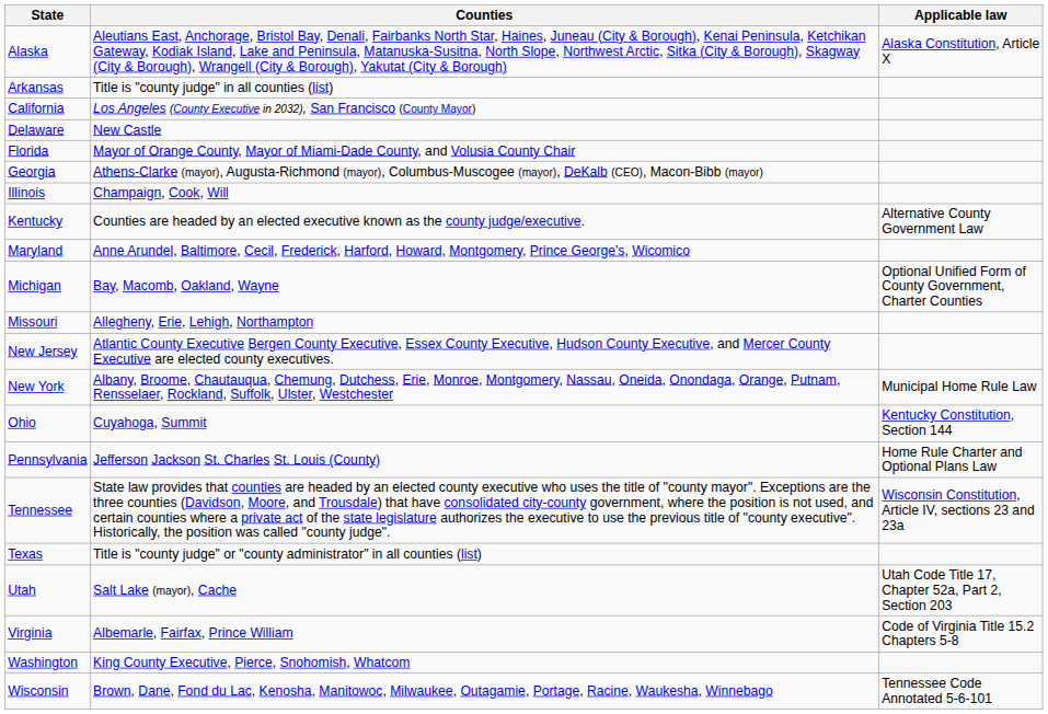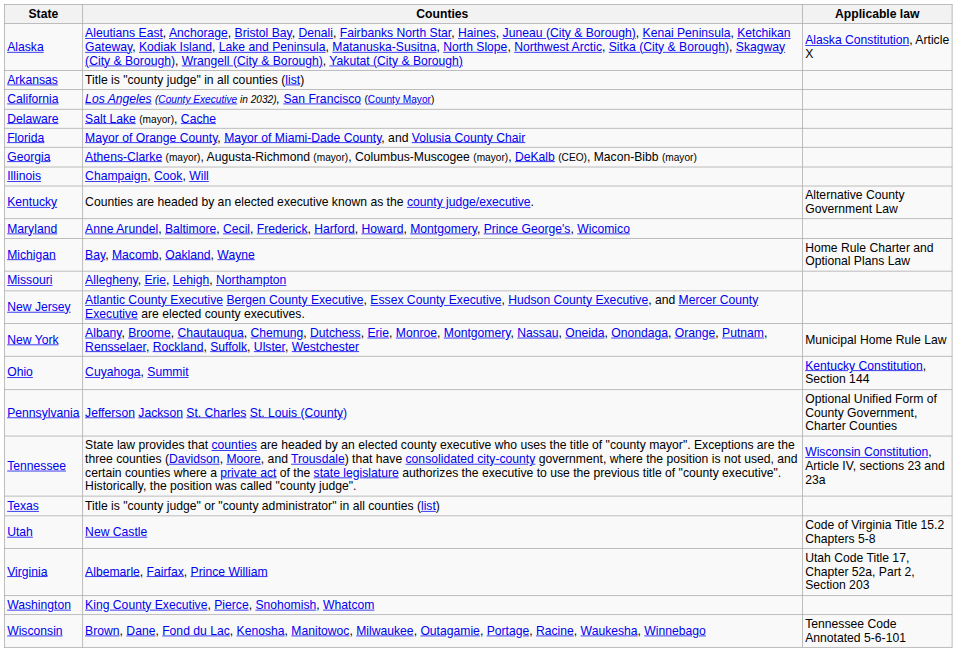 <table class="wikitable">
 <tr>
 <th>State</th>
 <th>Counties</th>
 <th>Applicable law</th>
 </tr>
 <tr>
 <td><a href='#'>Alaska</a></td>
 <td><a href='#'>Aleutians East</a>, <a href='#'>Anchorage</a>, <a href='#'>Bristol Bay</a>, <a href='#'>Denali</a>, <a href='#'>Fairbanks North Star</a>, <a href='#'>Haines</a>, <a href='#'>Juneau (City & Borough)</a>, <a href='#'>Kenai Peninsula</a>, <a href='#'>Ketchikan Gateway</a>, <a href='#'>Kodiak Island</a>, <a href='#'>Lake and Peninsula</a>, <a href='#'>Matanuska-Susitna</a>, <a href='#'>North Slope</a>, <a href='#'>Northwest Arctic</a>, <a href='#'>Sitka (City & Borough)</a>, <a href='#'>Skagway (City & Borough)</a>, <a href='#'>Wrangell (City & Borough)</a>, <a href='#'>Yakutat (City & Borough)</a></td>
 <td><a href='#'>Alaska Constitution</a>, Article X</td>
 </tr>
 <tr>
 <td><a href='#'>Arkansas</a></td>
 <td>Title is "county judge" in all counties (<a href='#'>list</a>)</td>
 <td></td>
 </tr>
 <tr>
 <td><a href='#'>California</a></td>
 <td><em><a href='#'>Los Angeles</a> <small>(<a href='#'>County Executive</a> in 2032)</small>,</em> <a href='#'>San Francisco</a> <small>(<a href='#'>County Mayor</a>)</small> </td>
 <td></td>
 </tr>
 <tr>
 <td><a href='#'>Delaware</a></td>
-<td><a href='#'>New Castle</a></td>
+<td><a href='#'>Salt Lake</a> <small>(mayor)</small>, <a href='#'>Cache</a></td>
 <td></td>
 </tr>
 <tr>
 <td><a href='#'>Florida</a></td>
 <td><a href='#'>Mayor of Orange County</a>, <a href='#'>Mayor of Miami-Dade County</a>, and <a href='#'>Volusia County Chair</a></td>
 <td></td>
 </tr>
 <tr>
 <td><a href='#'>Georgia</a></td>
 <td><a href='#'>Athens-Clarke</a> <small>(mayor)</small>, Augusta-Richmond <small>(mayor)</small>, Columbus-Muscogee <small>(mayor)</small>, <a href='#'>DeKalb</a> <small>(CEO)</small>, Macon-Bibb <small>(mayor)</small></td>
 <td></td>
 </tr>
 <tr>
 <td><a href='#'>Illinois</a></td>
 <td><a href='#'>Champaign</a>, <a href='#'>Cook</a>, <a href='#'>Will</a></td>
 <td></td>
 </tr>
 <tr>
 <td><a href='#'>Kentucky</a></td>
 <td>Counties are headed by an elected executive known as the <a href='#'>county judge/executive</a>.</td>
 <td>Alternative County Government Law</td>
 </tr>
 <tr>
 <td><a href='#'>Maryland</a></td>
 <td><a href='#'>Anne Arundel</a>, <a href='#'>Baltimore</a>, <a href='#'>Cecil</a>, <a href='#'>Frederick</a>, <a href='#'>Harford</a>, <a href='#'>Howard</a>, <a href='#'>Montgomery</a>, <a href='#'>Prince George's</a>, <a href='#'>Wicomico</a></td>
 <td></td>
 </tr>
 <tr>
 <td><a href='#'>Michigan</a></td>
 <td><a href='#'>Bay</a>, <a href='#'>Macomb</a>, <a href='#'>Oakland</a>, <a href='#'>Wayne</a></td>
-<td>Optional Unified Form of County Government, Charter Counties</td>
+<td>Home Rule Charter and Optional Plans Law </td>
 </tr>
 <tr>
 <td><a href='#'>Missouri</a></td>
 <td><a href='#'>Allegheny</a>, <a href='#'>Erie</a>, <a href='#'>Lehigh</a>, <a href='#'>Northampton</a></td>
 <td></td>
 </tr>
 <tr>
 <td><a href='#'>New Jersey</a></td>
 <td><a href='#'>Atlantic County Executive</a> <a href='#'>Bergen County Executive</a>, <a href='#'>Essex County Executive</a>, <a href='#'>Hudson County Executive</a>, and <a href='#'>Mercer County Executive</a> are elected county executives.</td>
 </tr>
 <tr>
 <td><a href='#'>New York</a></td>
 <td><a href='#'>Albany</a>, <a href='#'>Broome</a>, <a href='#'>Chautauqua</a>, <a href='#'>Chemung</a>, <a href='#'>Dutchess</a>, <a href='#'>Erie</a>, <a href='#'>Monroe</a>, <a href='#'>Montgomery</a>, <a href='#'>Nassau</a>, <a href='#'>Oneida</a>, <a href='#'>Onondaga</a>, <a href='#'>Orange</a>, <a href='#'>Putnam</a>, <a href='#'>Rensselaer</a>, <a href='#'>Rockland</a>, <a href='#'>Suffolk</a>, <a href='#'>Ulster</a>, <a href='#'>Westchester</a></td>
 <td>Municipal Home Rule Law</td>
 </tr>
 <tr>
 <td><a href='#'>Ohio</a></td>
 <td><a href='#'>Cuyahoga</a>, <a href='#'>Summit</a></td>
 <td><a href='#'>Kentucky Constitution</a>, Section 144</td>
 </tr>
 <tr>
 <td><a href='#'>Pennsylvania</a></td>
 <td><a href='#'>Jefferson</a> <a href='#'>Jackson</a> <a href='#'>St. Charles</a> <a href='#'>St. Louis (County)</a></td>
-<td>Home Rule Charter and Optional Plans Law </td>
+<td>Optional Unified Form of County Government, Charter Counties</td>
 </tr>
 <tr>
 <td><a href='#'>Tennessee</a></td>
 <td>State law provides that <a href='#'>counties</a> are headed by an elected county executive who uses the title of "county mayor". Exceptions are the three counties (<a href='#'>Davidson</a>, <a href='#'>Moore</a>, and <a href='#'>Trousdale</a>) that have <a href='#'>consolidated city-county</a> government, where the position is not used, and certain counties where a <a href='#'>private act</a> of the <a href='#'>state legislature</a> authorizes the executive to use the previous title of "county executive". Historically, the position was called "county judge".</td>
 <td><a href='#'>Wisconsin Constitution</a>, Article IV, sections 23 and 23a</td>
 </tr>
 <tr>
 <td><a href='#'>Texas</a></td>
 <td>Title is "county judge" or "county administrator" in all counties (<a href='#'>list</a>)</td>
 <td></td>
 </tr>
 <tr>
 <td><a href='#'>Utah</a></td>
-<td><a href='#'>Salt Lake</a> <small>(mayor)</small>, <a href='#'>Cache</a></td>
-<td>Utah Code Title 17, Chapter 52a, Part 2, Section 203</td>
+<td><a href='#'>New Castle</a></td>
+<td>Code of Virginia Title 15.2 Chapters 5-8</td>
 </tr>
 <tr>
 <td><a href='#'>Virginia</a></td>
 <td><a href='#'>Albemarle</a>, <a href='#'>Fairfax</a>, <a href='#'>Prince William</a></td>
-<td>Code of Virginia Title 15.2 Chapters 5-8</td>
+<td>Utah Code Title 17, Chapter 52a, Part 2, Section 203</td>
 </tr>
 <tr>
 <td><a href='#'>Washington</a></td>
 <td><a href='#'>King County Executive</a>, <a href='#'>Pierce</a>, <a href='#'>Snohomish</a>, <a href='#'>Whatcom</a></td>
 <td></td>
 </tr>
 <tr>
 <td><a href='#'>Wisconsin</a></td>
 <td><a href='#'>Brown</a>, <a href='#'>Dane</a>, <a href='#'>Fond du Lac</a>, <a href='#'>Kenosha</a>, <a href='#'>Manitowoc</a>, <a href='#'>Milwaukee</a>, <a href='#'>Outagamie</a>, <a href='#'>Portage</a>, <a href='#'>Racine</a>, <a href='#'>Waukesha</a>, <a href='#'>Winnebago</a></td>
 <td>Tennessee Code Annotated 5-6-101</td>
 </tr>
 </table>
